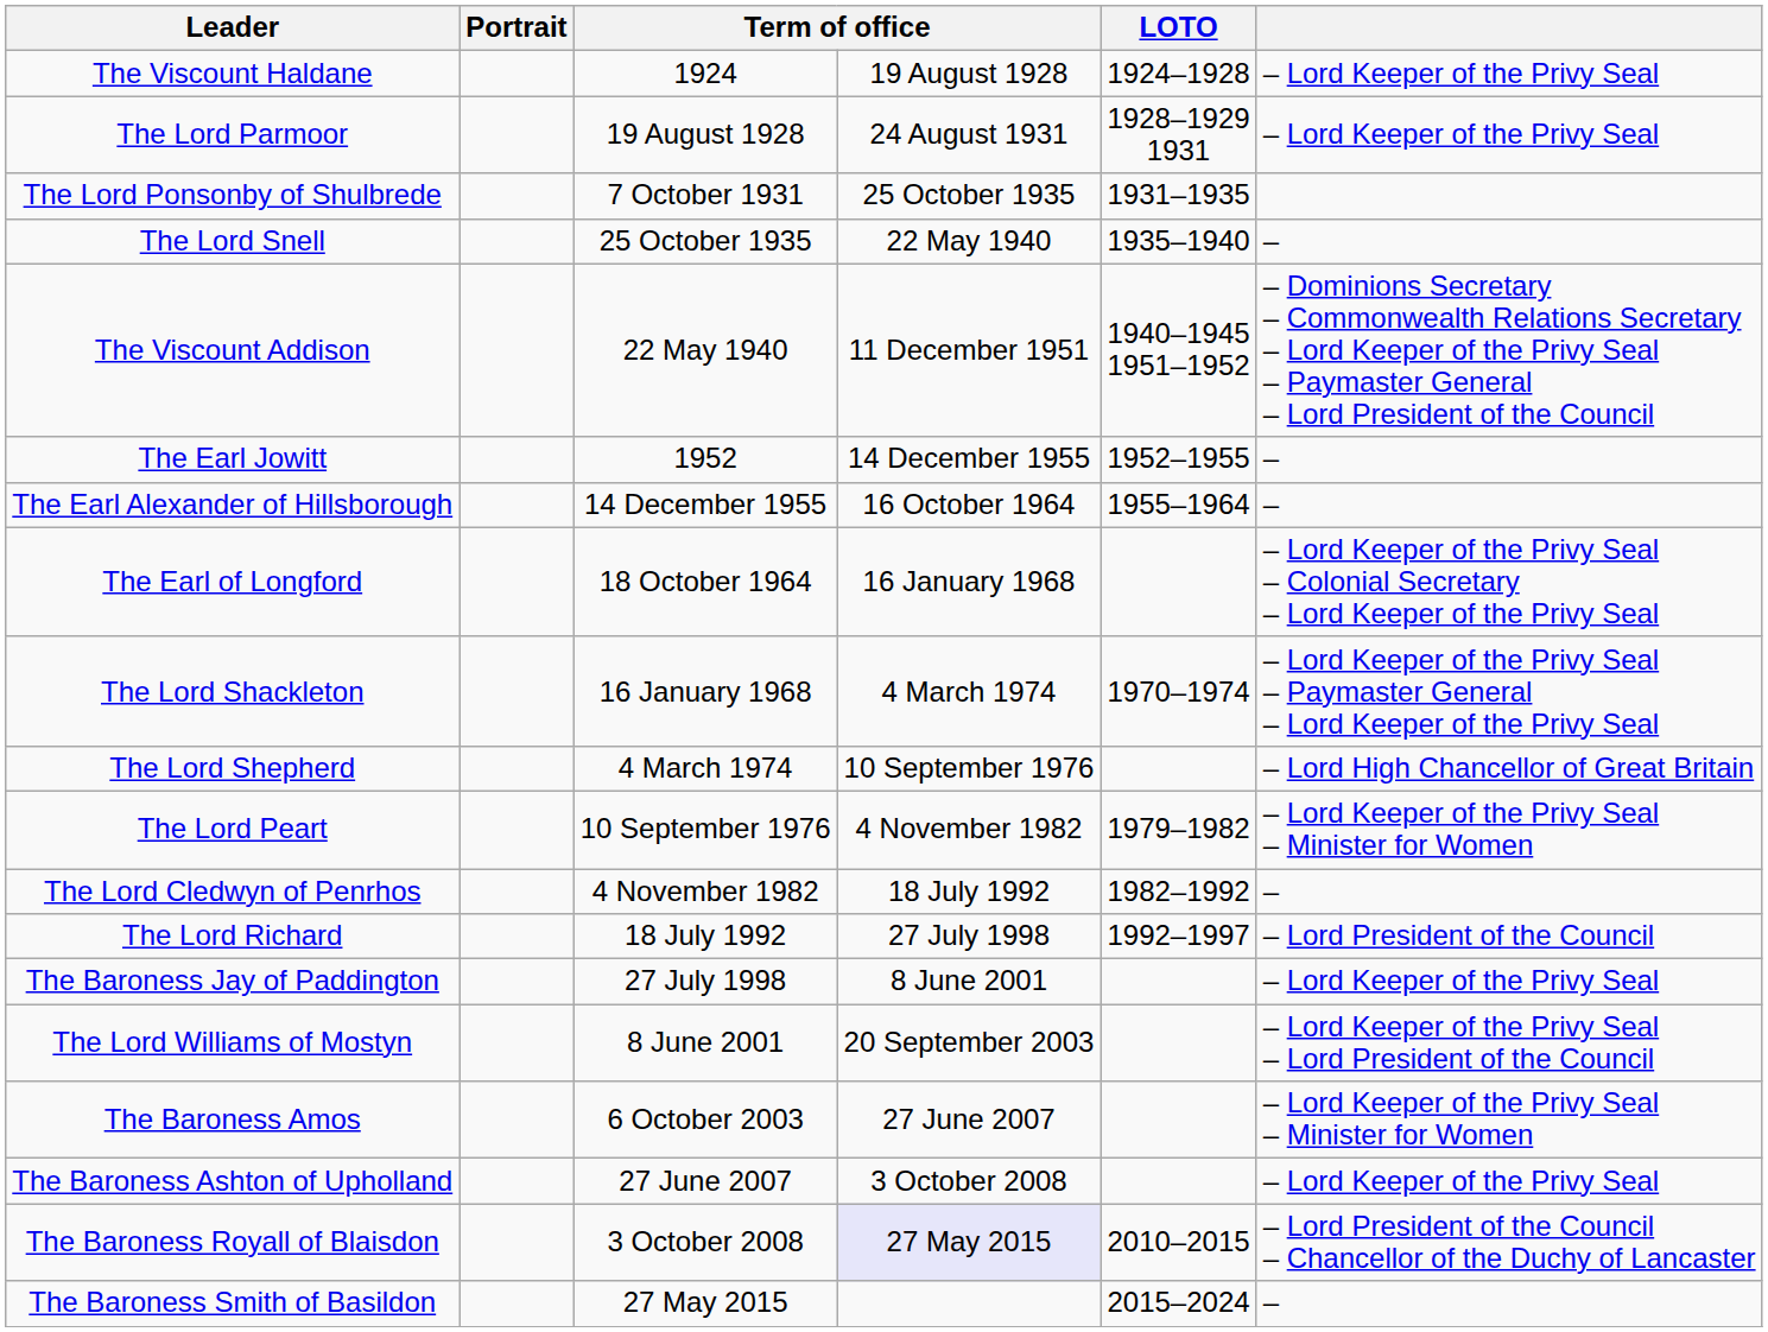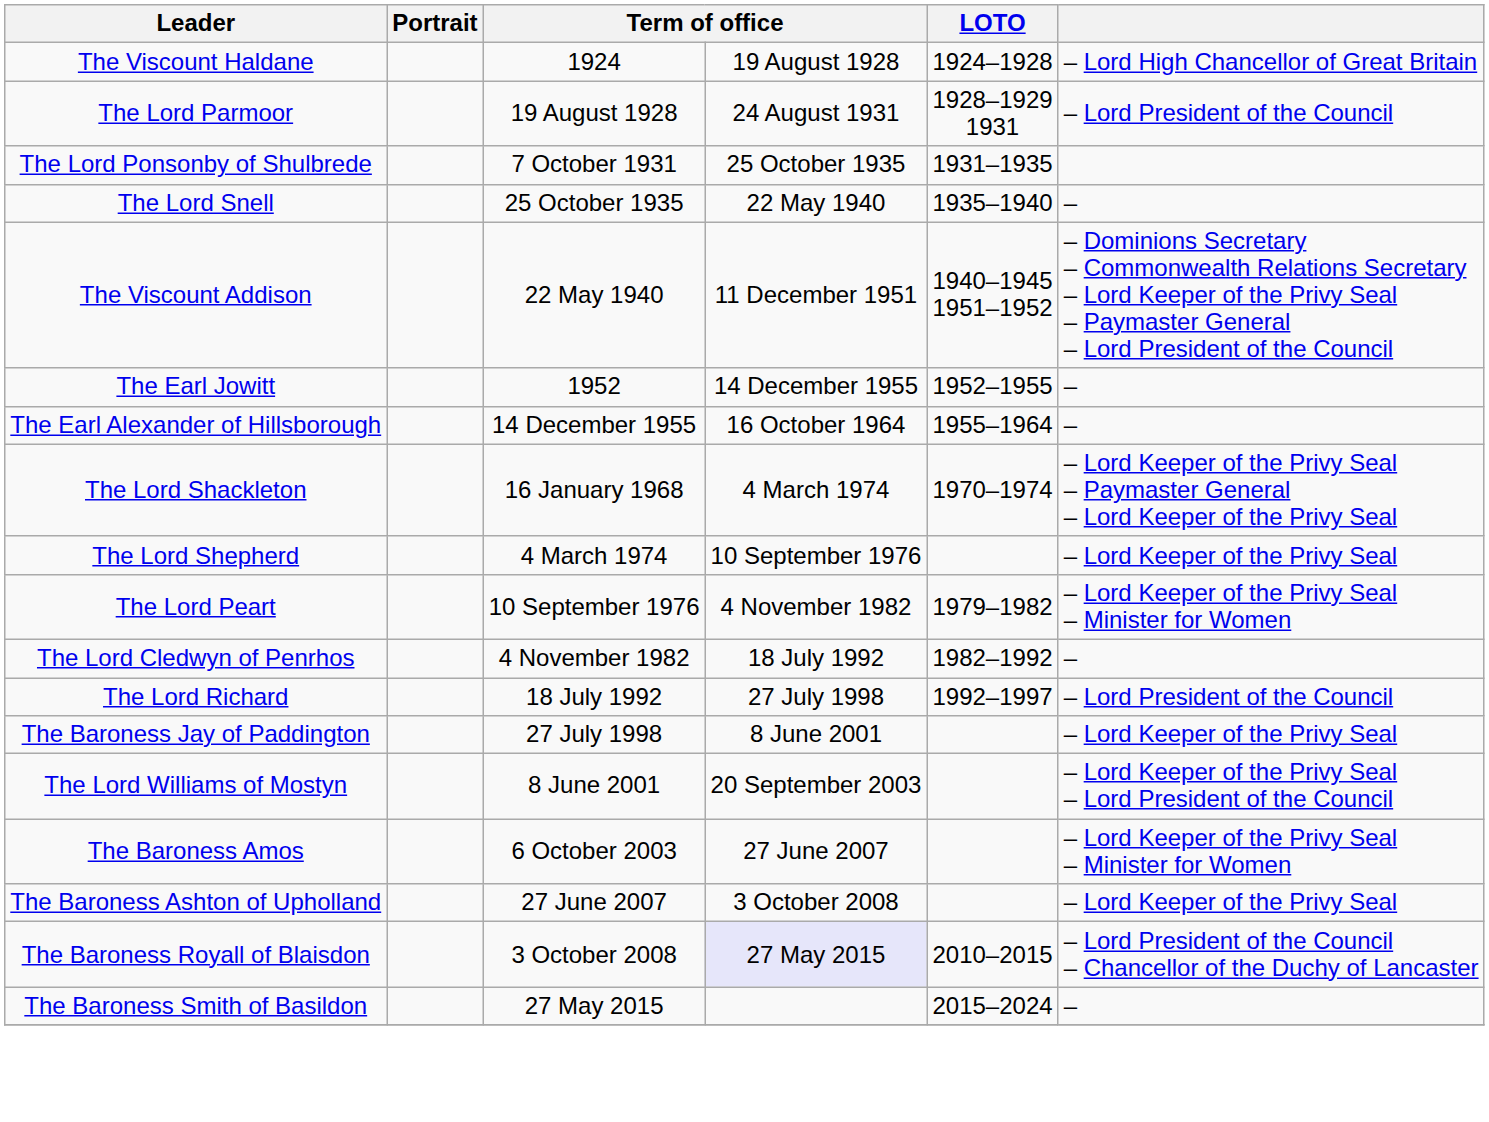 <table class="wikitable" style="text-align:Center;">
 <tr>
 <th>Leader</th>
 <th>Portrait</th>
 <th colspan=2>Term of office</th>
 <th><a href='#'>LOTO</a></th>
 <th></th>
 </tr>
 <tr>
 <td><a href='#'>The Viscount Haldane</a><br></td>
 <td></td>
 <td>1924</td>
 <td>19 August 1928</td>
 <td>1924–1928</td>
-<td style="text-align:left;">– <a href='#'>Lord Keeper of the Privy Seal</a> </td>
+<td style="text-align:left;">– <a href='#'>Lord High Chancellor of Great Britain</a> </td>
 </tr>
 <tr>
 <td><a href='#'>The Lord Parmoor</a><br></td>
 <td></td>
 <td>19 August 1928</td>
 <td>24 August 1931</td>
 <td>1928–1929<br>1931</td>
-<td style="text-align:left;">– <a href='#'>Lord Keeper of the Privy Seal</a> </td>
+<td style="text-align:left;">– <a href='#'>Lord President of the Council</a> </td>
 </tr>
 <tr>
 <td><a href='#'>The Lord Ponsonby of Shulbrede</a><br></td>
 <td></td>
 <td>7 October 1931</td>
 <td>25 October 1935</td>
 <td>1931–1935</td>
 <td></td>
 </tr>
 <tr>
 <td><a href='#'>The Lord Snell</a><br></td>
 <td></td>
 <td>25 October 1935</td>
 <td>22 May 1940</td>
 <td>1935–1940</td>
 <td style="text-align:left;">–</td>
 </tr>
 <tr>
 <td><a href='#'>The Viscount Addison</a><br></td>
 <td></td>
 <td>22 May 1940</td>
 <td>11 December 1951</td>
 <td>1940–1945<br>1951–1952</td>
 <td style="text-align:left;">– <a href='#'>Dominions Secretary</a> <br>– <a href='#'>Commonwealth Relations Secretary</a> <br>– <a href='#'>Lord Keeper of the Privy Seal</a> <br>– <a href='#'>Paymaster General</a> <br>– <a href='#'>Lord President of the Council</a> </td>
 </tr>
 <tr>
 <td><a href='#'>The Earl Jowitt</a><br></td>
 <td></td>
 <td>1952</td>
 <td>14 December 1955</td>
 <td>1952–1955</td>
 <td style="text-align:left;">–</td>
 </tr>
 <tr>
 <td><a href='#'>The Earl Alexander of Hillsborough</a><br></td>
 <td></td>
 <td>14 December 1955</td>
 <td>16 October 1964</td>
 <td>1955–1964</td>
 <td style="text-align:left;">–</td>
 </tr>
 <tr>
-<td><a href='#'>The Earl of Longford</a><br></td>
-<td></td>
-<td>18 October 1964</td>
-<td>16 January 1968</td>
-<td></td>
-<td style="text-align:left;">– <a href='#'>Lord Keeper of the Privy Seal</a> <br>– <a href='#'>Colonial Secretary</a> <br>– <a href='#'>Lord Keeper of the Privy Seal</a> </td>
-</tr>
-<tr>
 <td><a href='#'>The Lord Shackleton</a><br></td>
 <td></td>
 <td>16 January 1968</td>
 <td>4 March 1974</td>
 <td>1970–1974</td>
 <td style="text-align:left;">– <a href='#'>Lord Keeper of the Privy Seal</a> <br>– <a href='#'>Paymaster General</a> <br>– <a href='#'>Lord Keeper of the Privy Seal</a> </td>
 </tr>
 <tr>
 <td><a href='#'>The Lord Shepherd</a><br></td>
 <td></td>
 <td>4 March 1974</td>
 <td>10 September 1976</td>
 <td></td>
-<td style="text-align:left;">– <a href='#'>Lord High Chancellor of Great Britain</a> </td>
+<td style="text-align:left;">– <a href='#'>Lord Keeper of the Privy Seal</a> </td>
 </tr>
 <tr>
 <td><a href='#'>The Lord Peart</a><br></td>
 <td></td>
 <td>10 September 1976</td>
 <td>4 November 1982</td>
 <td>1979–1982</td>
 <td style="text-align:left;">– <a href='#'>Lord Keeper of the Privy Seal</a> <br>– <a href='#'>Minister for Women</a> </td>
 </tr>
 <tr>
 <td><a href='#'>The Lord Cledwyn of Penrhos</a><br></td>
 <td></td>
 <td>4 November 1982</td>
 <td>18 July 1992</td>
 <td>1982–1992</td>
 <td style="text-align:left;">–</td>
 </tr>
 <tr>
 <td><a href='#'>The Lord Richard</a><br></td>
 <td></td>
 <td>18 July 1992</td>
 <td>27 July 1998</td>
 <td>1992–1997</td>
 <td style="text-align:left;">– <a href='#'>Lord President of the Council</a> </td>
 </tr>
 <tr>
 <td><a href='#'>The Baroness Jay of Paddington</a><br></td>
 <td></td>
 <td>27 July 1998</td>
 <td>8 June 2001</td>
 <td></td>
 <td style="text-align:left;">– <a href='#'>Lord Keeper of the Privy Seal</a> </td>
 </tr>
 <tr>
 <td><a href='#'>The Lord Williams of Mostyn</a><br></td>
 <td></td>
 <td>8 June 2001</td>
 <td>20 September 2003</td>
 <td></td>
 <td style="text-align:left;">– <a href='#'>Lord Keeper of the Privy Seal</a> <br>– <a href='#'>Lord President of the Council</a> </td>
 </tr>
 <tr>
 <td><a href='#'>The Baroness Amos</a><br></td>
 <td></td>
 <td>6 October 2003</td>
 <td>27 June 2007</td>
 <td></td>
 <td style="text-align:left;">– <a href='#'>Lord Keeper of the Privy Seal</a> <br>– <a href='#'>Minister for Women</a> </td>
 </tr>
 <tr>
 <td><a href='#'>The Baroness Ashton of Upholland</a><br></td>
 <td></td>
 <td>27 June 2007</td>
 <td>3 October 2008</td>
 <td></td>
 <td style="text-align:left;">– <a href='#'>Lord Keeper of the Privy Seal</a> </td>
 </tr>
 <tr>
 <td><a href='#'>The Baroness Royall of Blaisdon</a><br></td>
 <td></td>
 <td>3 October 2008</td>
 <td style="background: lavender;">27 May 2015</td>
 <td>2010–2015</td>
 <td style="text-align:left;">– <a href='#'>Lord President of the Council</a> <br>– <a href='#'>Chancellor of the Duchy of Lancaster</a> </td>
 </tr>
 <tr>
 <td><a href='#'>The Baroness Smith of Basildon</a><br></td>
 <td></td>
 <td>27 May 2015</td>
 <td></td>
 <td>2015–2024</td>
 <td style="text-align:left;">–</td>
 </tr>
 <tr>
 </tr>
 </table>
